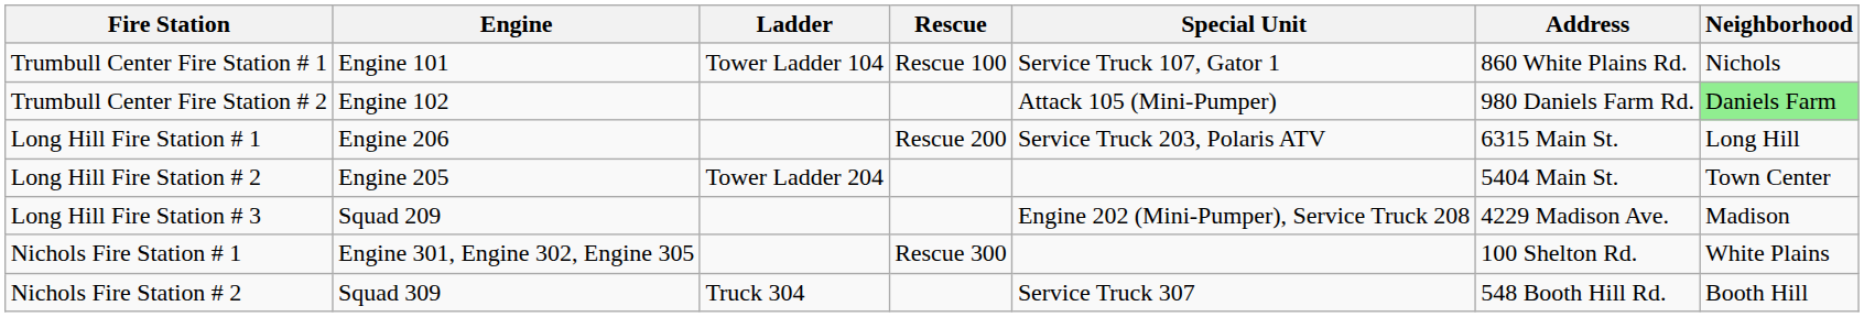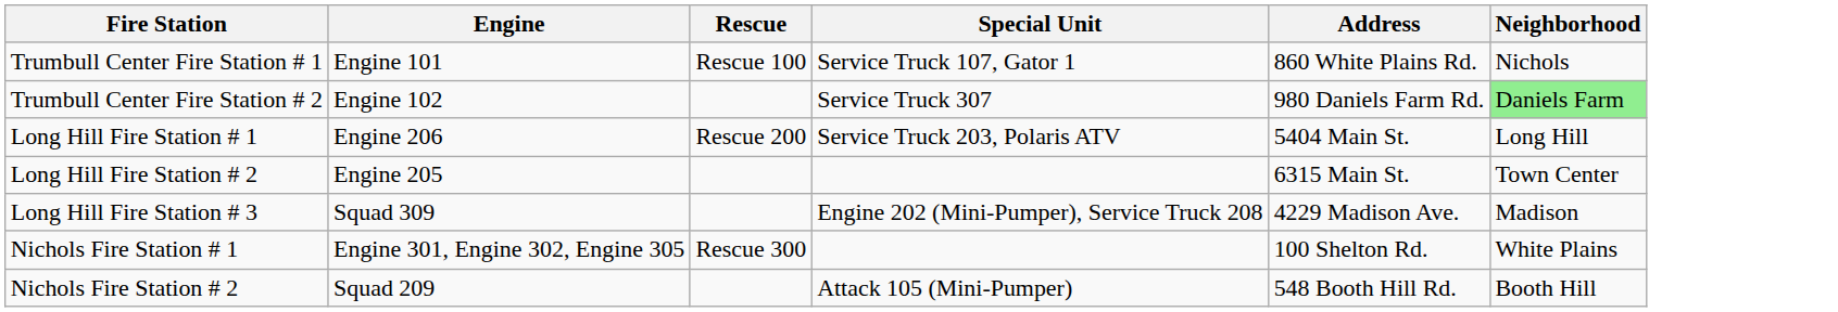 <table class="wikitable">
 <tr valign="bottom">
 <th>Fire Station</th>
 <th>Engine</th>
-<th>Ladder</th>
 <th>Rescue</th>
 <th>Special Unit</th>
 <th>Address</th>
 <th>Neighborhood</th>
 </tr>
 <tr>
 <td>Trumbull Center Fire Station # 1</td>
 <td>Engine 101</td>
-<td>Tower Ladder 104</td>
 <td>Rescue 100</td>
 <td>Service Truck 107, Gator 1</td>
 <td>860 White Plains Rd.</td>
 <td>Nichols</td>
 </tr>
 <tr>
 <td>Trumbull Center Fire Station # 2</td>
 <td>Engine 102</td>
 <td></td>
-<td></td>
-<td>Attack 105 (Mini-Pumper)</td>
+<td>Service Truck 307</td>
 <td>980 Daniels Farm Rd.</td>
 <td style="background: lightgreen;">Daniels Farm</td>
 </tr>
 <tr>
 <td>Long Hill Fire Station # 1</td>
 <td>Engine 206</td>
-<td></td>
 <td>Rescue 200</td>
 <td>Service Truck 203, Polaris ATV</td>
-<td>6315 Main St.</td>
+<td>5404 Main St.</td>
 <td>Long Hill</td>
 </tr>
 <tr>
 <td>Long Hill Fire Station # 2</td>
 <td>Engine 205</td>
-<td>Tower Ladder 204</td>
 <td></td>
 <td></td>
-<td>5404 Main St.</td>
+<td>6315 Main St.</td>
 <td>Town Center</td>
 </tr>
 <tr>
 <td>Long Hill Fire Station # 3</td>
-<td>Squad 209</td>
-<td></td>
+<td>Squad 309</td>
 <td></td>
 <td>Engine 202 (Mini-Pumper), Service Truck 208</td>
 <td>4229 Madison Ave.</td>
 <td>Madison</td>
 </tr>
 <tr>
 <td>Nichols Fire Station # 1</td>
 <td>Engine 301, Engine 302, Engine 305</td>
-<td></td>
 <td>Rescue 300</td>
 <td></td>
 <td>100 Shelton Rd.</td>
 <td>White Plains</td>
 </tr>
 <tr>
 <td>Nichols Fire Station # 2</td>
-<td>Squad 309</td>
-<td>Truck 304</td>
+<td>Squad 209</td>
 <td></td>
-<td>Service Truck 307</td>
+<td>Attack 105 (Mini-Pumper)</td>
 <td>548 Booth Hill Rd.</td>
 <td>Booth Hill</td>
 </tr>
 </table>
